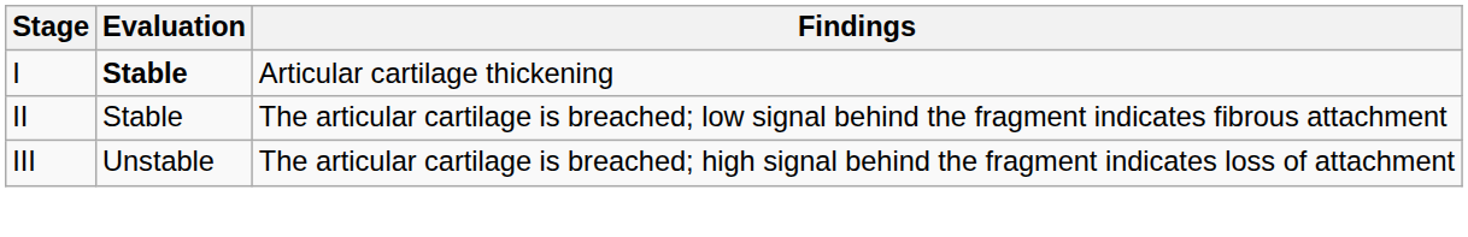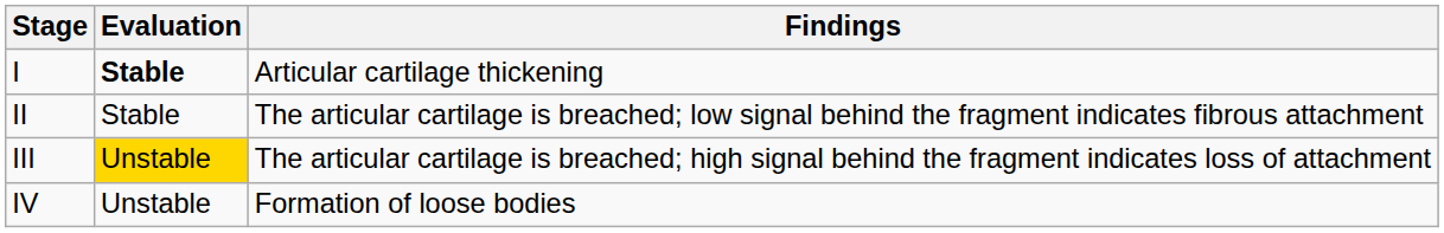 <table class="wikitable">
 <tr>
 <th>Stage</th>
 <th>Evaluation</th>
 <th>Findings</th>
 </tr>
 <tr>
 <td>I</td>
 <td><strong>Stable</strong></td>
 <td>Articular cartilage thickening</td>
 </tr>
 <tr>
 <td>II</td>
 <td>Stable</td>
 <td>The articular cartilage is breached; low signal behind the fragment indicates fibrous attachment</td>
 </tr>
 <tr>
 <td>III</td>
-<td>Unstable</td>
+<td style="background: gold;">Unstable</td>
 <td>The articular cartilage is breached; high signal behind the fragment indicates loss of attachment</td>
 </tr>
+<tr>
+<td>IV</td>
+<td>Unstable</td>
+<td>Formation of loose bodies</td>
+</tr>
 </table>
